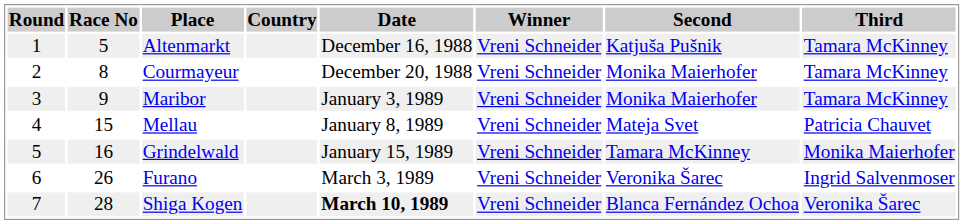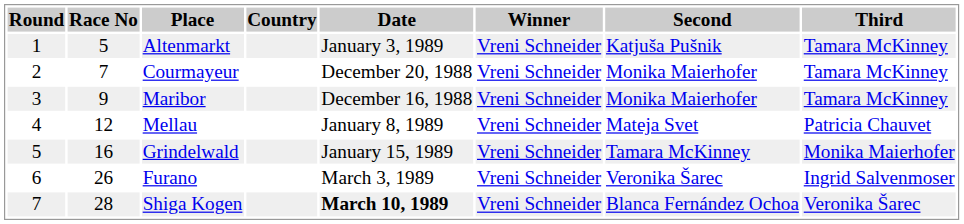 <table border="0" style="border: 1px solid #999; background-color:#FFFFFF; text-align:center">
 <tr align="center" bgcolor="#CCCCCC">
 <th>Round</th>
 <th>Race No</th>
 <th>Place</th>
 <th>Country</th>
 <th>Date</th>
 <th>Winner</th>
 <th>Second</th>
 <th>Third</th>
 </tr>
 <tr bgcolor="#EFEFEF">
 <td>1</td>
 <td>5</td>
 <td align="left"><a href='#'>Altenmarkt</a></td>
 <td align="left"></td>
-<td align="left">December 16, 1988</td>
+<td align="left">January 3, 1989</td>
 <td align="left"> <a href='#'>Vreni Schneider</a></td>
 <td align="left"> <a href='#'>Katjuša Pušnik</a></td>
 <td align="left"> <a href='#'>Tamara McKinney</a></td>
 </tr>
 <tr>
 <td>2</td>
-<td>8</td>
+<td>7</td>
 <td align="left"><a href='#'>Courmayeur</a></td>
 <td align="left"></td>
 <td align="left">December 20, 1988</td>
 <td align="left"> <a href='#'>Vreni Schneider</a></td>
 <td align="left"> <a href='#'>Monika Maierhofer</a></td>
 <td align="left"> <a href='#'>Tamara McKinney</a></td>
 </tr>
 <tr bgcolor="#EFEFEF">
 <td>3</td>
 <td>9</td>
 <td align="left"><a href='#'>Maribor</a></td>
 <td align="left"></td>
-<td align="left">January 3, 1989</td>
+<td align="left">December 16, 1988</td>
 <td align="left"> <a href='#'>Vreni Schneider</a></td>
 <td align="left"> <a href='#'>Monika Maierhofer</a></td>
 <td align="left"> <a href='#'>Tamara McKinney</a></td>
 </tr>
 <tr>
 <td>4</td>
-<td>15</td>
+<td>12</td>
 <td align="left"><a href='#'>Mellau</a></td>
 <td align="left"></td>
 <td align="left">January 8, 1989</td>
 <td align="left"> <a href='#'>Vreni Schneider</a></td>
 <td align="left"> <a href='#'>Mateja Svet</a></td>
 <td align="left"> <a href='#'>Patricia Chauvet</a></td>
 </tr>
 <tr bgcolor="#EFEFEF">
 <td>5</td>
 <td>16</td>
 <td align="left"><a href='#'>Grindelwald</a></td>
 <td align="left"></td>
 <td align="left">January 15, 1989</td>
 <td align="left"> <a href='#'>Vreni Schneider</a></td>
 <td align="left"> <a href='#'>Tamara McKinney</a></td>
 <td align="left"> <a href='#'>Monika Maierhofer</a></td>
 </tr>
 <tr>
 <td>6</td>
 <td>26</td>
 <td align="left"><a href='#'>Furano</a></td>
 <td align="left"></td>
 <td align="left">March 3, 1989</td>
 <td align="left"> <a href='#'>Vreni Schneider</a></td>
 <td align="left"> <a href='#'>Veronika Šarec</a></td>
 <td align="left"> <a href='#'>Ingrid Salvenmoser</a></td>
 </tr>
 <tr bgcolor="#EFEFEF">
 <td>7</td>
 <td>28</td>
 <td align="left"><a href='#'>Shiga Kogen</a></td>
 <td align="left"></td>
 <td align="left"><strong>March 10, 1989</strong></td>
 <td align="left"> <a href='#'>Vreni Schneider</a></td>
 <td align="left"> <a href='#'>Blanca Fernández Ochoa</a></td>
 <td align="left"> <a href='#'>Veronika Šarec</a></td>
 </tr>
 </table>
